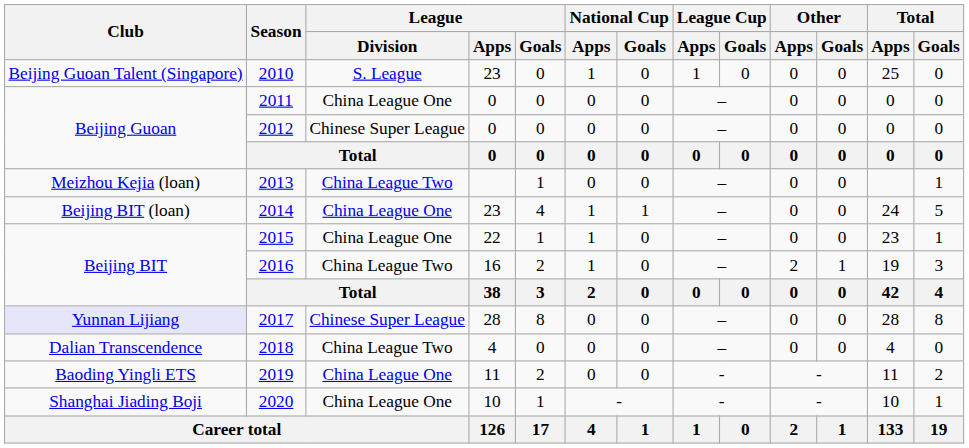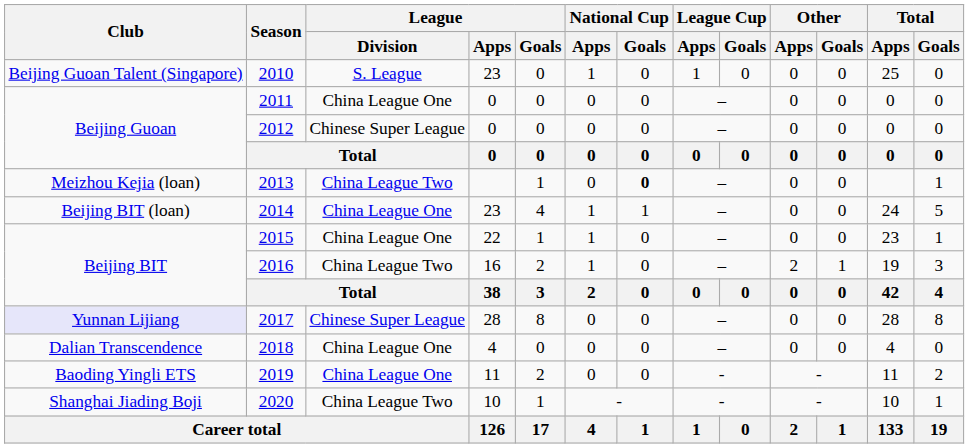 <table class="wikitable" style="text-align: center">
 <tr>
 <th rowspan="2">Club</th>
 <th rowspan="2">Season</th>
 <th colspan="3">League</th>
 <th colspan="2">National Cup</th>
 <th colspan="2">League Cup</th>
 <th colspan="2">Other</th>
 <th colspan="2">Total</th>
 </tr>
 <tr>
 <th>Division</th>
 <th>Apps</th>
 <th>Goals</th>
 <th>Apps</th>
 <th>Goals</th>
 <th>Apps</th>
 <th>Goals</th>
 <th>Apps</th>
 <th>Goals</th>
 <th>Apps</th>
 <th>Goals</th>
 </tr>
 <tr>
 <td><a href='#'>Beijing Guoan Talent (Singapore)</a></td>
 <td><a href='#'>2010</a></td>
 <td><a href='#'>S. League</a></td>
 <td>23</td>
 <td>0</td>
 <td>1</td>
 <td>0</td>
 <td>1</td>
 <td>0</td>
 <td>0</td>
 <td>0</td>
 <td>25</td>
 <td>0</td>
 </tr>
 <tr>
 <td rowspan=3><a href='#'>Beijing Guoan</a></td>
 <td><a href='#'>2011</a></td>
 <td>China League One</td>
 <td>0</td>
 <td>0</td>
 <td>0</td>
 <td>0</td>
 <td colspan="2">–</td>
 <td>0</td>
 <td>0</td>
 <td>0</td>
 <td>0</td>
 </tr>
 <tr>
 <td><a href='#'>2012</a></td>
 <td>Chinese Super League</td>
 <td>0</td>
 <td>0</td>
 <td>0</td>
 <td>0</td>
 <td colspan="2">–</td>
 <td>0</td>
 <td>0</td>
 <td>0</td>
 <td>0</td>
 </tr>
 <tr>
 <th colspan="2">Total</th>
 <th>0</th>
 <th>0</th>
 <th>0</th>
 <th>0</th>
 <th>0</th>
 <th>0</th>
 <th>0</th>
 <th>0</th>
 <th>0</th>
 <th>0</th>
 </tr>
 <tr>
 <td><a href='#'>Meizhou Kejia</a> (loan)</td>
 <td><a href='#'>2013</a></td>
 <td><a href='#'>China League Two</a></td>
 <td></td>
 <td>1</td>
 <td>0</td>
-<td>0</td>
+<td><strong>0</strong></td>
 <td colspan="2">–</td>
 <td>0</td>
 <td>0</td>
 <td></td>
 <td>1</td>
 </tr>
 <tr>
 <td><a href='#'>Beijing BIT</a> (loan)</td>
 <td><a href='#'>2014</a></td>
 <td><a href='#'>China League One</a></td>
 <td>23</td>
 <td>4</td>
 <td>1</td>
 <td>1</td>
 <td colspan="2">–</td>
 <td>0</td>
 <td>0</td>
 <td>24</td>
 <td>5</td>
 </tr>
 <tr>
 <td rowspan=3><a href='#'>Beijing BIT</a></td>
 <td><a href='#'>2015</a></td>
 <td>China League One</td>
 <td>22</td>
 <td>1</td>
 <td>1</td>
 <td>0</td>
 <td colspan="2">–</td>
 <td>0</td>
 <td>0</td>
 <td>23</td>
 <td>1</td>
 </tr>
 <tr>
 <td><a href='#'>2016</a></td>
 <td>China League Two</td>
 <td>16</td>
 <td>2</td>
 <td>1</td>
 <td>0</td>
 <td colspan="2">–</td>
 <td>2</td>
 <td>1</td>
 <td>19</td>
 <td>3</td>
 </tr>
 <tr>
 <th colspan="2">Total</th>
 <th>38</th>
 <th>3</th>
 <th>2</th>
 <th>0</th>
 <th>0</th>
 <th>0</th>
 <th>0</th>
 <th>0</th>
 <th>42</th>
 <th>4</th>
 </tr>
 <tr>
 <td style="background: lavender;"><a href='#'>Yunnan Lijiang</a></td>
 <td><a href='#'>2017</a></td>
 <td><a href='#'>Chinese Super League</a></td>
 <td>28</td>
 <td>8</td>
 <td>0</td>
 <td>0</td>
 <td colspan="2">–</td>
 <td>0</td>
 <td>0</td>
 <td>28</td>
 <td>8</td>
 </tr>
 <tr>
 <td><a href='#'>Dalian Transcendence</a></td>
 <td><a href='#'>2018</a></td>
-<td>China League Two</td>
+<td>China League One</td>
 <td>4</td>
 <td>0</td>
 <td>0</td>
 <td>0</td>
 <td colspan="2">–</td>
 <td>0</td>
 <td>0</td>
 <td>4</td>
 <td>0</td>
 </tr>
 <tr>
 <td><a href='#'>Baoding Yingli ETS</a></td>
 <td><a href='#'>2019</a></td>
 <td><a href='#'>China League One</a></td>
 <td>11</td>
 <td>2</td>
 <td>0</td>
 <td>0</td>
 <td colspan="2">-</td>
 <td colspan="2">-</td>
 <td>11</td>
 <td>2</td>
 </tr>
 <tr>
 <td><a href='#'>Shanghai Jiading Boji</a></td>
 <td><a href='#'>2020</a></td>
-<td>China League One</td>
+<td>China League Two</td>
 <td>10</td>
 <td>1</td>
 <td colspan="2">-</td>
 <td colspan="2">-</td>
 <td colspan="2">-</td>
 <td>10</td>
 <td>1</td>
 </tr>
 <tr>
 <th colspan=3>Career total</th>
 <th>126</th>
 <th>17</th>
 <th>4</th>
 <th>1</th>
 <th>1</th>
 <th>0</th>
 <th>2</th>
 <th>1</th>
 <th>133</th>
 <th>19</th>
 </tr>
 </table>
